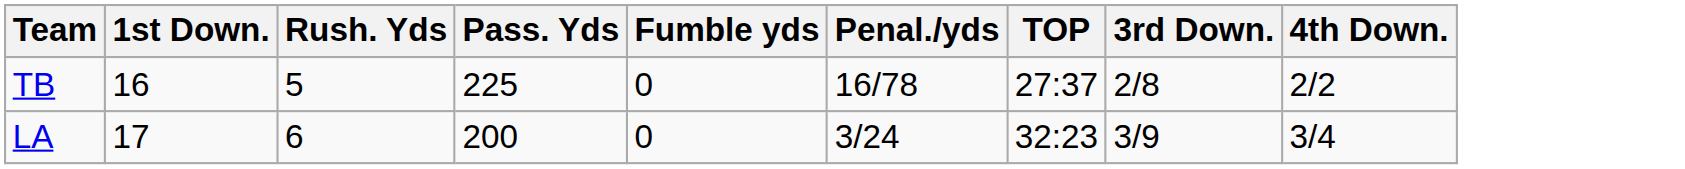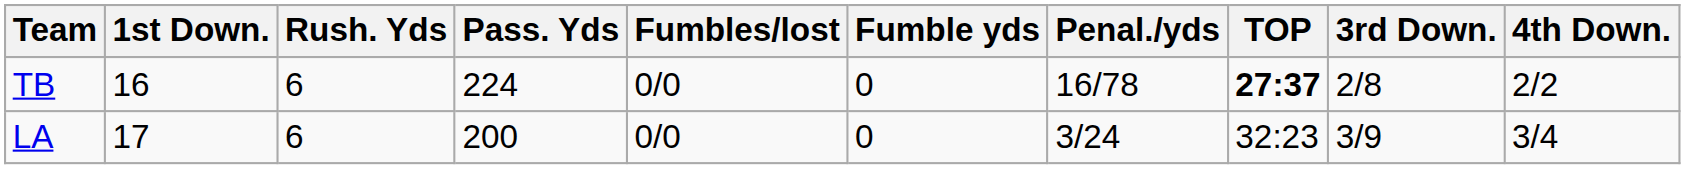 <table class="wikitable sortable">
 <tr>
 <th>Team</th>
 <th>1st Down.</th>
 <th>Rush. Yds</th>
 <th>Pass. Yds</th>
+<th>Fumbles/lost</th>
 <th>Fumble yds</th>
 <th>Penal./yds</th>
 <th>TOP</th>
 <th>3rd Down.</th>
 <th>4th Down.</th>
 </tr>
 <tr>
 <td><a href='#'>TB</a></td>
 <td>16</td>
-<td>5</td>
-<td>225</td>
+<td>6</td>
+<td>224</td>
+<td>0/0</td>
 <td>0</td>
 <td>16/78</td>
-<td>27:37</td>
+<td><strong>27:37</strong></td>
 <td>2/8</td>
 <td>2/2</td>
 </tr>
 <tr>
 <td><a href='#'>LA</a></td>
 <td>17</td>
 <td>6</td>
 <td>200</td>
+<td>0/0</td>
 <td>0</td>
 <td>3/24</td>
 <td>32:23</td>
 <td>3/9</td>
 <td>3/4</td>
 </tr>
 </table>
